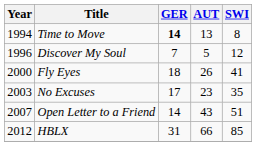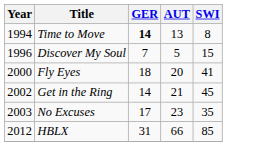 <table class="wikitable">
 <tr>
 <th>Year</th>
 <th>Title</th>
 <th><a href='#'>GER</a></th>
 <th><a href='#'>AUT</a></th>
 <th><a href='#'>SWI</a></th>
 </tr>
 <tr>
 <td>1994</td>
 <td><em>Time to Move</em></td>
 <td align="center"><strong>14</strong></td>
 <td align="center">13</td>
 <td align="center">8</td>
 </tr>
 <tr>
 <td>1996</td>
 <td><em>Discover My Soul</em></td>
 <td align="center">7</td>
 <td align="center">5</td>
-<td align="center">12</td>
+<td align="center">15</td>
 </tr>
 <tr>
 <td>2000</td>
 <td><em>Fly Eyes</em></td>
 <td align="center">18</td>
-<td align="center">26</td>
+<td align="center">20</td>
 <td align="center">41</td>
+</tr>
+<tr>
+<td>2002</td>
+<td><em>Get in the Ring</em></td>
+<td align="center">14</td>
+<td align="center">21</td>
+<td align="center">45</td>
 </tr>
 <tr>
 <td>2003</td>
 <td><em>No Excuses</em></td>
 <td align="center">17</td>
 <td align="center">23</td>
 <td align="center">35</td>
-</tr>
-<tr>
-<td>2007</td>
-<td><em>Open Letter to a Friend</em></td>
-<td align="center">14</td>
-<td align="center">43</td>
-<td align="center">51</td>
 </tr>
 <tr>
 <td>2012</td>
 <td><em>HBLX</em></td>
 <td align="center">31</td>
 <td align="center">66</td>
 <td align="center">85</td>
 </tr>
 <tr>
 </tr>
 </table>
